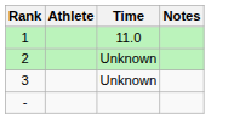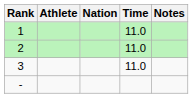 <table class="wikitable sortable">
 <tr>
 <th>Rank</th>
 <th>Athlete</th>
+<th>Nation</th>
 <th>Time</th>
 <th>Notes</th>
 </tr>
 <tr style="background:#bbf3bb;">
 <td align=center>1</td>
+<td></td>
 <td></td>
 <td align=center>11.0</td>
 <td align=center></td>
 </tr>
 <tr style="background:#bbf3bb;">
 <td align=center>2</td>
 <td></td>
-<td align=center>Unknown</td>
+<td></td>
+<td align=center>11.0</td>
 <td align=center></td>
 </tr>
 <tr>
 <td align=center>3</td>
 <td></td>
-<td align=center>Unknown</td>
+<td></td>
+<td align=center>11.0</td>
 <td></td>
 </tr>
 <tr>
 <td align=center>-</td>
 <td></td>
+<td></td>
 <td align=center></td>
 <td></td>
 </tr>
 </table>
